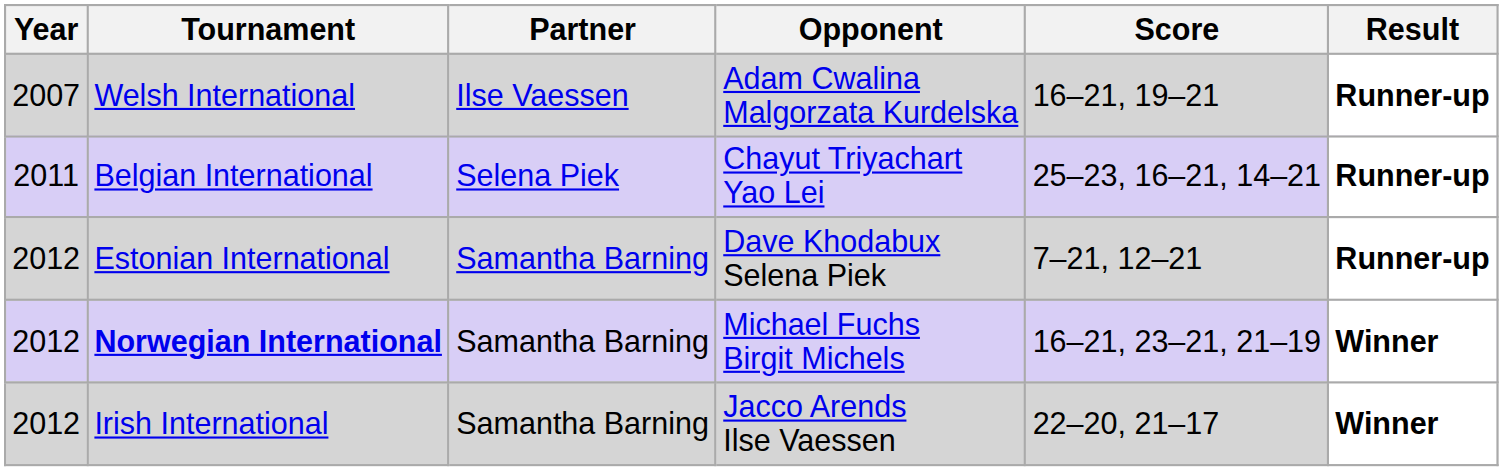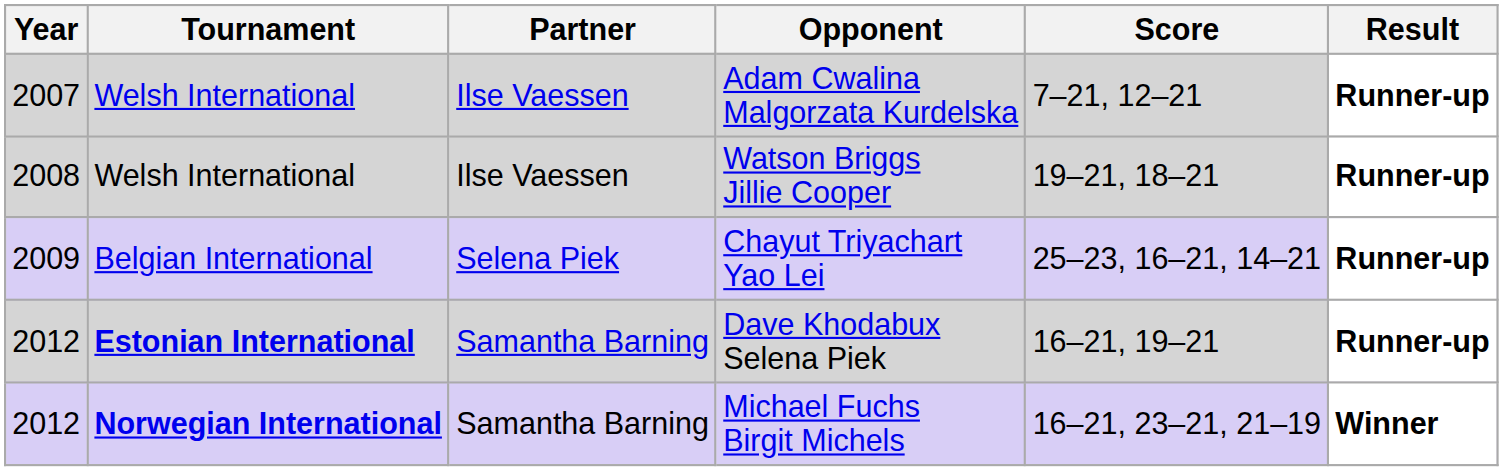 <table class="sortable wikitable" style="font-size: 90%;">
 <tr>
 <th>Year</th>
 <th>Tournament</th>
 <th>Partner</th>
 <th>Opponent</th>
 <th>Score</th>
 <th>Result</th>
 </tr>
 <tr style="background:#D5D5D5">
 <td align="center">2007</td>
 <td align="left"><a href='#'>Welsh International</a></td>
 <td align="left"> <a href='#'>Ilse Vaessen</a></td>
 <td align="left"> <a href='#'>Adam Cwalina</a><br> <a href='#'>Malgorzata Kurdelska</a></td>
-<td align="left">16–21, 19–21</td>
+<td align="left">7–21, 12–21</td>
+<td style="text-align:left; background:white"> <strong>Runner-up</strong></td>
+</tr>
+<tr style="background:#D5D5D5">
+<td align="center">2008</td>
+<td align="left">Welsh International</td>
+<td align="left"> Ilse Vaessen</td>
+<td align="left"> <a href='#'>Watson Briggs</a><br> <a href='#'>Jillie Cooper</a></td>
+<td align="left">19–21, 18–21</td>
 <td style="text-align:left; background:white"> <strong>Runner-up</strong></td>
 </tr>
 <tr style="background:#D8CEF6">
-<td align="center">2011</td>
+<td align="center">2009</td>
 <td align="left"><a href='#'>Belgian International</a></td>
 <td align="left"> <a href='#'>Selena Piek</a></td>
 <td align="left"> <a href='#'>Chayut Triyachart</a><br> <a href='#'>Yao Lei</a></td>
 <td align="left">25–23, 16–21, 14–21</td>
 <td style="text-align:left; background:white"> <strong>Runner-up</strong></td>
 </tr>
 <tr style="background:#D5D5D5">
 <td align="center">2012</td>
-<td align="left"><a href='#'>Estonian International</a></td>
+<td align="left"><strong><a href='#'>Estonian International</a></strong></td>
 <td align="left"> <a href='#'>Samantha Barning</a></td>
 <td align="left"> <a href='#'>Dave Khodabux</a><br> Selena Piek</td>
-<td align="left">7–21, 12–21</td>
+<td align="left">16–21, 19–21</td>
 <td style="text-align:left; background:white"> <strong>Runner-up</strong></td>
 </tr>
 <tr style="background:#D8CEF6">
 <td align="center">2012</td>
 <td align="left"><strong><a href='#'>Norwegian International</a></strong></td>
 <td align="left"> Samantha Barning</td>
 <td align="left"> <a href='#'>Michael Fuchs</a><br> <a href='#'>Birgit Michels</a></td>
 <td align="left">16–21, 23–21, 21–19</td>
 <td style="text-align:left; background:white"> <strong>Winner</strong></td>
 </tr>
-<tr style="background:#D5D5D5">
-<td align="center">2012</td>
-<td align="left"><a href='#'>Irish International</a></td>
-<td align="left"> Samantha Barning</td>
-<td align="left"> <a href='#'>Jacco Arends</a><br> Ilse Vaessen</td>
-<td align="left">22–20, 21–17</td>
-<td style="text-align:left; background:white"> <strong>Winner</strong></td>
-</tr>
 </table>
